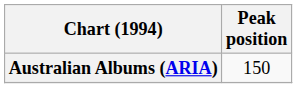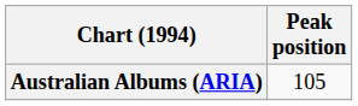 <table class="wikitable sortable plainrowheaders" style="text-align:center">
 <tr>
 <th scope="col">Chart (1994)</th>
 <th scope="col">Peak<br>position</th>
 </tr>
 <tr>
 <th scope="row">Australian Albums (<a href='#'>ARIA</a>)</th>
-<td>150</td>
+<td>105</td>
 </tr>
 <tr>
 </tr>
 <tr>
 </tr>
 </table>
